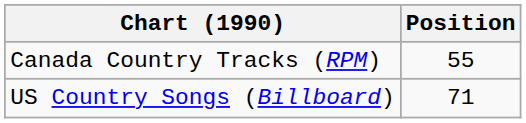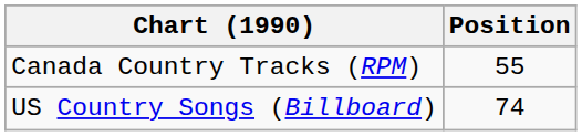 <table class="wikitable sortable">
 <tr>
 <th scope="col">Chart (1990)</th>
 <th scope="col">Position</th>
 </tr>
 <tr>
 <td>Canada Country Tracks (<em><a href='#'>RPM</a></em>)</td>
 <td align="center">55</td>
 </tr>
 <tr>
 <td>US <a href='#'>Country Songs</a> (<em><a href='#'>Billboard</a></em>)</td>
-<td align="center">71</td>
+<td align="center">74</td>
 </tr>
 </table>
